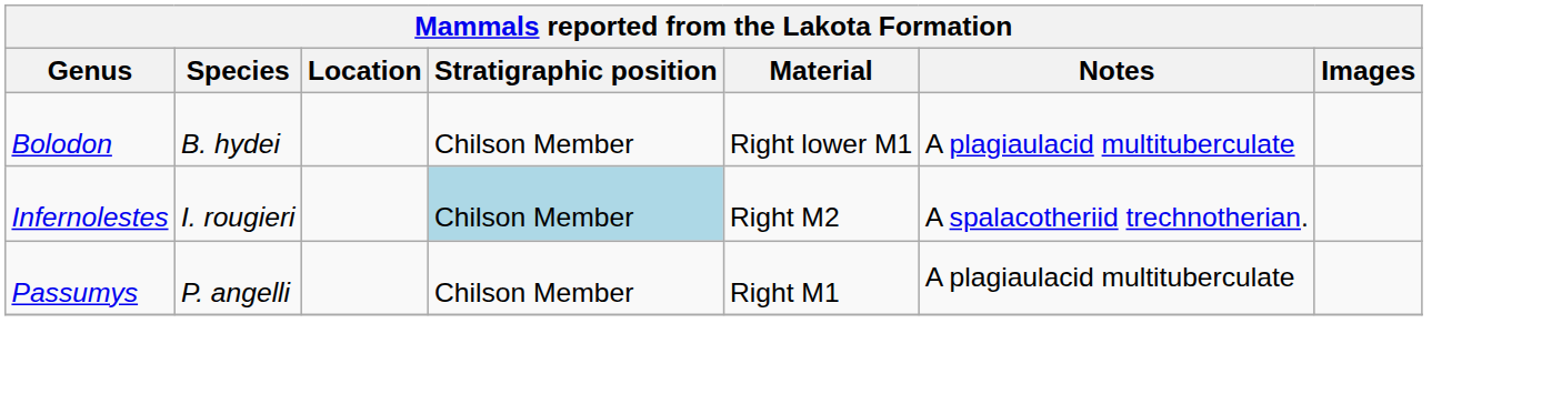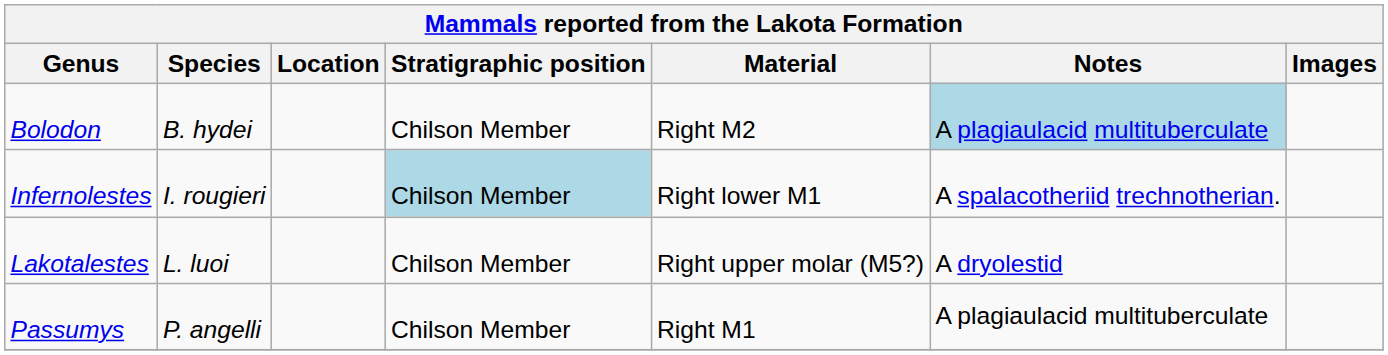 <table class="wikitable" align="center">
 <tr>
 <th colspan="7" align="center"><strong><a href='#'>Mammals</a> reported from the Lakota Formation</strong></th>
 </tr>
 <tr>
 <th>Genus</th>
 <th>Species</th>
 <th>Location</th>
 <th>Stratigraphic position</th>
 <th>Material</th>
 <th>Notes</th>
 <th>Images</th>
 </tr>
 <tr>
 <td><br><em><a href='#'>Bolodon</a></em></td>
 <td><br><em>B. hydei</em></td>
 <td></td>
 <td><br>Chilson Member</td>
-<td><br>Right lower M1</td>
-<td><br>A <a href='#'>plagiaulacid</a> <a href='#'>multituberculate</a></td>
+<td><br>Right M2</td>
+<td style="background: lightblue;"><br>A <a href='#'>plagiaulacid</a> <a href='#'>multituberculate</a></td>
 <td></td>
 </tr>
 <tr>
 <td><br><em><a href='#'>Infernolestes</a></em></td>
 <td><br><em>I. rougieri</em></td>
 <td></td>
 <td style="background: lightblue;"><br>Chilson Member</td>
-<td><br>Right M2</td>
+<td><br>Right lower M1</td>
 <td><br>A <a href='#'>spalacotheriid</a> <a href='#'>trechnotherian</a>.</td>
+<td></td>
+</tr>
+<tr>
+<td><br><em><a href='#'>Lakotalestes</a></em></td>
+<td><br><em>L. luoi</em></td>
+<td></td>
+<td><br>Chilson Member</td>
+<td><br>Right upper molar (M5?)</td>
+<td><br>A <a href='#'>dryolestid</a></td>
 <td></td>
 </tr>
 <tr>
 <td><br><em><a href='#'>Passumys</a></em></td>
 <td><br><em>P. angelli</em></td>
 <td></td>
 <td><br>Chilson Member</td>
 <td><br>Right M1</td>
 <td>A plagiaulacid multituberculate</td>
 <td></td>
 </tr>
 <tr>
 </tr>
 </table>
